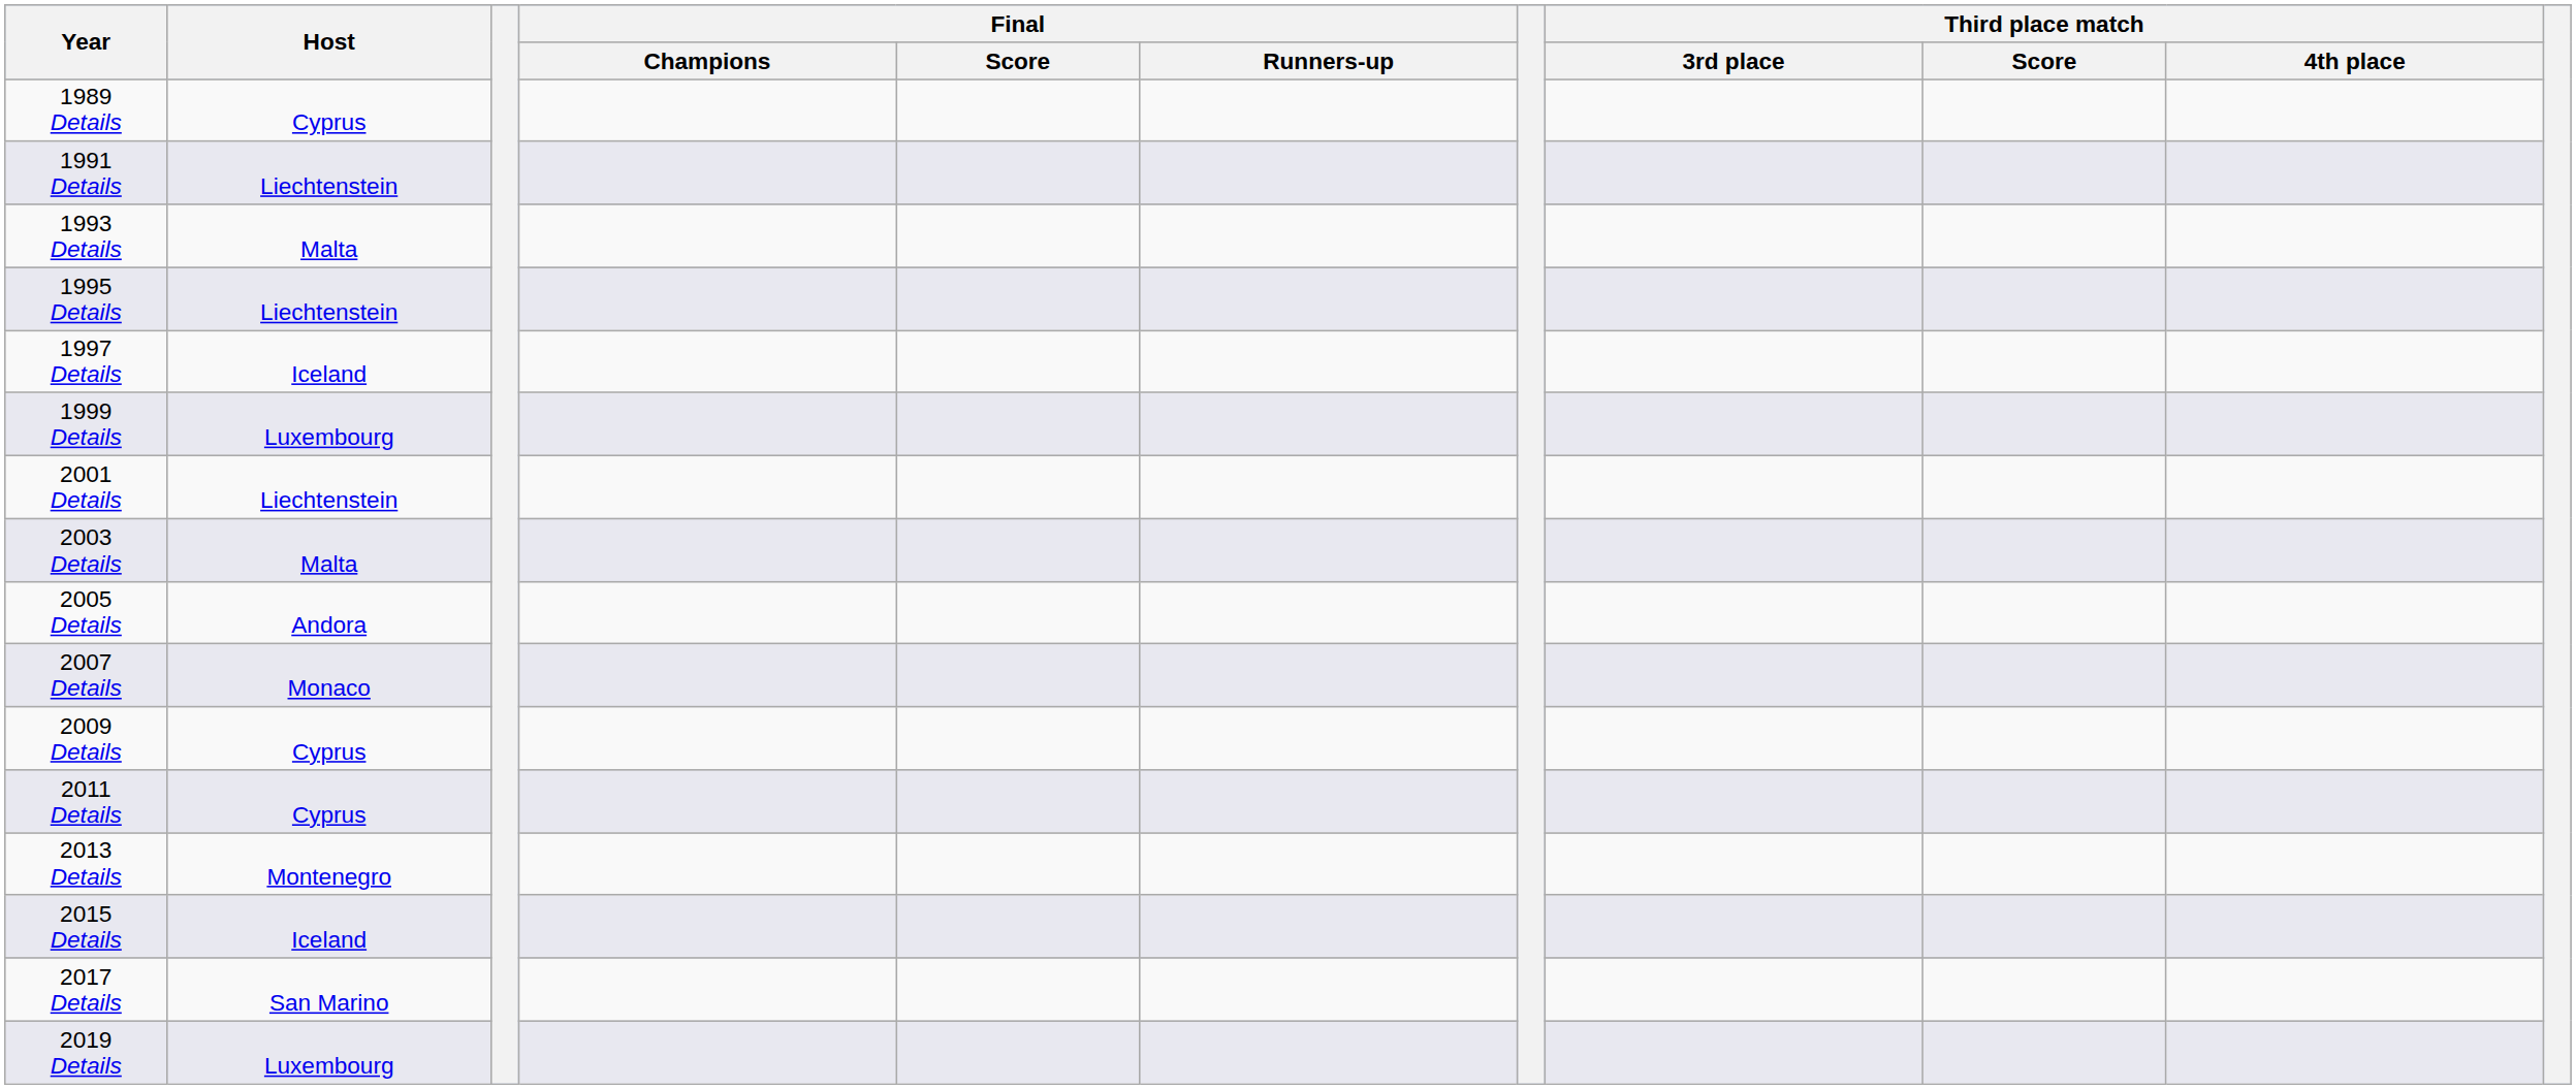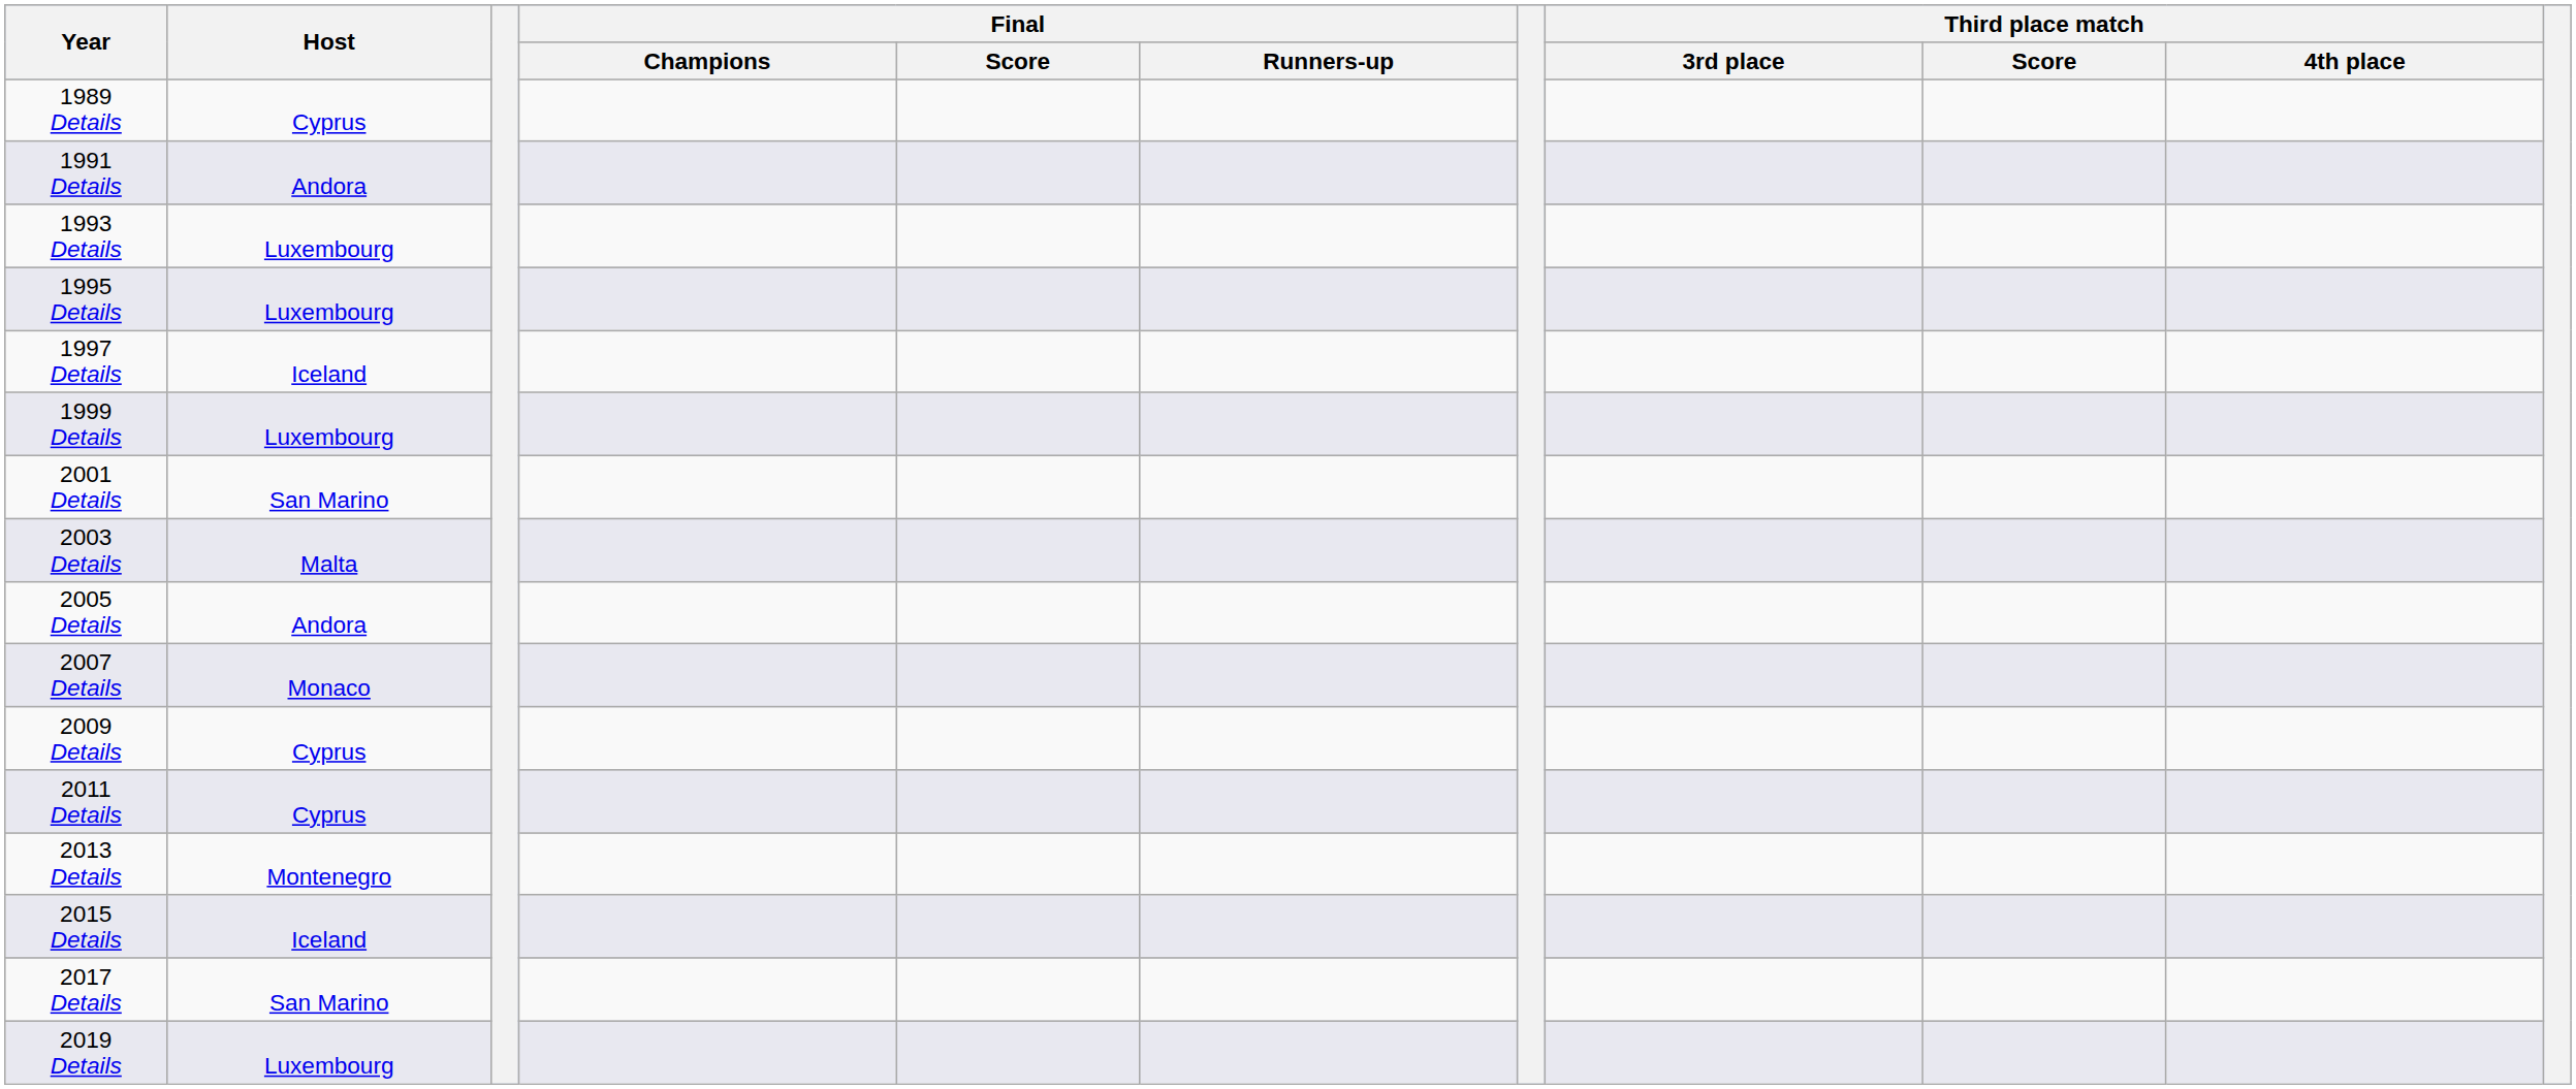 <table class="wikitable" style="font-size:90%; width: 100%; text-align: center;">
 <tr bgcolor=#c1d8ff>
 <th rowspan=2 width=6%>Year</th>
 <th rowspan=2 width=12%>Host</th>
 <th width=1% rowspan=20 bgcolor=ffffff></th>
 <th colspan=3>Final</th>
 <th width=1% rowspan=20 bgcolor=ffffff></th>
 <th colspan=3>Third place match</th>
 <th width=1% rowspan=20 bgcolor=#ffffff></th>
 </tr>
 <tr bgcolor=#efefef>
 <th width=14%>Champions</th>
 <th width=9%>Score</th>
 <th width=14%>Runners-up</th>
 <th width=14%>3rd place</th>
 <th width=9%>Score</th>
 <th width=14%>4th place</th>
 </tr>
 <tr>
 <td>1989 <br><em><a href='#'>Details</a></em></td>
 <td><br><a href='#'>Cyprus</a></td>
 <td></td>
 <td></td>
 <td></td>
 <td></td>
 <td></td>
 <td></td>
 </tr>
 <tr bgcolor=#E8E8F0>
 <td>1991 <br><em><a href='#'>Details</a></em></td>
-<td><br><a href='#'>Liechtenstein</a></td>
+<td><br><a href='#'>Andora</a></td>
 <td></td>
 <td></td>
 <td></td>
 <td></td>
 <td></td>
 <td></td>
 </tr>
 <tr>
 <td>1993<br><em><a href='#'>Details</a></em></td>
-<td><br><a href='#'>Malta</a></td>
+<td><br><a href='#'>Luxembourg</a></td>
 <td></td>
 <td></td>
 <td></td>
 <td></td>
 <td></td>
 <td></td>
 </tr>
 <tr bgcolor=#E8E8F0>
 <td>1995<br><em><a href='#'>Details</a></em></td>
-<td><br><a href='#'>Liechtenstein</a></td>
+<td><br><a href='#'>Luxembourg</a></td>
 <td></td>
 <td></td>
 <td></td>
 <td></td>
 <td></td>
 <td></td>
 </tr>
 <tr>
 <td>1997 <br><em><a href='#'>Details</a></em></td>
 <td><br><a href='#'>Iceland</a></td>
 <td></td>
 <td></td>
 <td></td>
 <td></td>
 <td></td>
 <td></td>
 </tr>
 <tr bgcolor=#E8E8F0>
 <td>1999 <br><em><a href='#'>Details</a></em></td>
 <td><br><a href='#'>Luxembourg</a></td>
 <td></td>
 <td></td>
 <td></td>
 <td></td>
 <td></td>
 <td></td>
 </tr>
 <tr>
 <td>2001 <br><em><a href='#'>Details</a></em></td>
-<td><br><a href='#'>Liechtenstein</a></td>
+<td><br><a href='#'>San Marino</a></td>
 <td></td>
 <td></td>
 <td></td>
 <td></td>
 <td></td>
 <td></td>
 </tr>
 <tr bgcolor=#E8E8F0>
 <td>2003 <br><em><a href='#'>Details</a></em></td>
 <td><br><a href='#'>Malta</a></td>
 <td></td>
 <td></td>
 <td></td>
 <td></td>
 <td></td>
 <td></td>
 </tr>
 <tr>
 <td>2005<br><em><a href='#'>Details</a></em></td>
 <td><br><a href='#'>Andora</a></td>
 <td></td>
 <td></td>
 <td></td>
 <td></td>
 <td></td>
 <td></td>
 </tr>
 <tr bgcolor=#E8E8F0>
 <td>2007<br><em><a href='#'>Details</a></em></td>
 <td><br><a href='#'>Monaco</a></td>
 <td></td>
 <td></td>
 <td></td>
 <td></td>
 <td></td>
 <td></td>
 </tr>
 <tr>
 <td>2009 <br><em><a href='#'>Details</a></em></td>
 <td><br><a href='#'>Cyprus</a></td>
 <td></td>
 <td></td>
 <td></td>
 <td></td>
 <td></td>
 <td></td>
 </tr>
 <tr bgcolor=#E8E8F0>
 <td>2011 <br><em><a href='#'>Details</a></em></td>
 <td><br><a href='#'>Cyprus</a></td>
 <td></td>
 <td></td>
 <td></td>
 <td></td>
 <td></td>
 <td></td>
 </tr>
 <tr>
 <td>2013<br><em><a href='#'>Details</a></em></td>
 <td><br><a href='#'>Montenegro</a></td>
 <td></td>
 <td></td>
 <td></td>
 <td></td>
 <td></td>
 <td></td>
 </tr>
 <tr bgcolor=#E8E8F0>
 <td>2015<br><em><a href='#'>Details</a></em></td>
 <td><br><a href='#'>Iceland</a></td>
 <td></td>
 <td></td>
 <td></td>
 <td></td>
 <td></td>
 <td></td>
 </tr>
 <tr>
 <td>2017<br><em><a href='#'>Details</a></em></td>
 <td><br><a href='#'>San Marino</a></td>
 <td></td>
 <td></td>
 <td></td>
 <td></td>
 <td></td>
 <td></td>
 </tr>
 <tr bgcolor=#E8E8F0>
 <td>2019<br><em><a href='#'>Details</a></em></td>
 <td><br><a href='#'>Luxembourg</a></td>
 <td></td>
 <td></td>
 <td></td>
 <td></td>
 <td></td>
 <td></td>
 </tr>
 </table>
